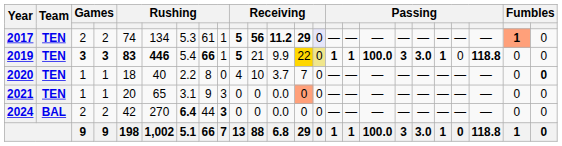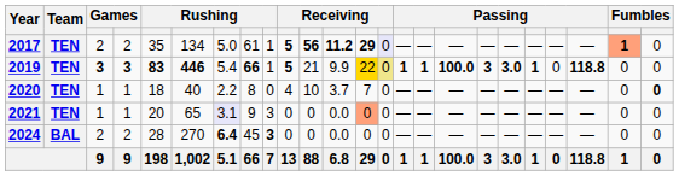 <table class="wikitable" style="text-align:center;">
 <tr>
 <th rowspan="2">Year</th>
 <th rowspan="2">Team</th>
 <th colspan="2">Games</th>
 <th colspan="5">Rushing</th>
 <th colspan="5">Receiving</th>
 <th colspan="8">Passing</th>
 <th colspan="2">Fumbles</th>
 </tr>
 <tr>
 <th></th>
 <th></th>
 <th></th>
 <th></th>
 <th></th>
 <th></th>
 <th></th>
 <th></th>
 <th></th>
 <th></th>
 <th></th>
 <th></th>
 <th></th>
 <th></th>
 <th></th>
 <th></th>
 <th></th>
 <th></th>
 <th></th>
 <th></th>
 <th></th>
 <th></th>
 </tr>
 <tr>
 <th><a href='#'>2017</a></th>
 <th><a href='#'>TEN</a></th>
 <td>2</td>
 <td>2</td>
-<td>74</td>
+<td>35</td>
 <td>134</td>
-<td>5.3</td>
+<td>5.0</td>
 <td>61</td>
 <td>1</td>
 <td><strong>5</strong></td>
 <td><strong>56</strong></td>
 <td><strong>11.2</strong></td>
 <td><strong>29</strong></td>
 <td style="background: lavender;">0</td>
 <td>—</td>
 <td>—</td>
 <td>—</td>
 <td>—</td>
 <td>—</td>
 <td>—</td>
 <td>—</td>
 <td>—</td>
 <td style="background: lightsalmon;"><strong>1</strong></td>
 <td>0</td>
 </tr>
 <tr>
 <th><a href='#'>2019</a></th>
 <th><a href='#'>TEN</a></th>
 <td><strong>3</strong></td>
 <td><strong>3</strong></td>
 <td><strong>83</strong></td>
 <td><strong>446</strong></td>
 <td>5.4</td>
 <td><strong>66</strong></td>
 <td>1</td>
 <td><strong>5</strong></td>
 <td>21</td>
 <td>9.9</td>
 <td style="background: gold;">22</td>
 <td style="background: khaki;">0</td>
 <td><strong>1</strong></td>
 <td><strong>1</strong></td>
 <td><strong>100.0</strong></td>
 <td><strong>3</strong></td>
 <td><strong>3.0</strong></td>
 <td><strong>1</strong></td>
 <td>0</td>
 <td><strong>118.8</strong></td>
 <td>0</td>
 <td>0</td>
 </tr>
 <tr>
 <th><a href='#'>2020</a></th>
 <th><a href='#'>TEN</a></th>
 <td>1</td>
 <td>1</td>
 <td>18</td>
 <td>40</td>
 <td>2.2</td>
 <td>8</td>
 <td>0</td>
 <td>4</td>
 <td>10</td>
 <td>3.7</td>
 <td>7</td>
 <td>0</td>
 <td>—</td>
 <td>—</td>
 <td>—</td>
 <td>—</td>
 <td>—</td>
 <td>—</td>
 <td>—</td>
 <td>—</td>
 <td>0</td>
 <td><strong>0</strong></td>
 </tr>
 <tr>
 <th><a href='#'>2021</a></th>
 <th><a href='#'>TEN</a></th>
 <td>1</td>
 <td>1</td>
 <td>20</td>
 <td>65</td>
-<td>3.1</td>
+<td style="background: lavender;">3.1</td>
 <td>9</td>
 <td>3</td>
 <td>0</td>
 <td>0</td>
 <td>0.0</td>
 <td style="background: lightsalmon;">0</td>
 <td>0</td>
 <td>—</td>
 <td>—</td>
 <td>—</td>
 <td>—</td>
 <td>—</td>
 <td>—</td>
 <td>—</td>
 <td>—</td>
 <td>0</td>
 <td>0</td>
 </tr>
 <tr>
 <th><a href='#'>2024</a></th>
 <th><a href='#'>BAL</a></th>
 <td>2</td>
 <td>2</td>
-<td>42</td>
+<td>28</td>
 <td>270</td>
 <td><strong>6.4</strong></td>
-<td>44</td>
+<td>45</td>
 <td><strong>3</strong></td>
 <td>0</td>
 <td>0</td>
 <td>0.0</td>
 <td>0</td>
 <td>0</td>
 <td>—</td>
 <td>—</td>
 <td>—</td>
 <td>—</td>
 <td>—</td>
 <td>—</td>
 <td>—</td>
 <td>—</td>
 <td>0</td>
 <td>0</td>
 </tr>
 <tr>
 <th colspan="2"></th>
 <th>9</th>
 <th>9</th>
 <th>198</th>
 <th>1,002</th>
 <th>5.1</th>
 <th>66</th>
 <th>7</th>
 <th>13</th>
 <th>88</th>
 <th>6.8</th>
 <th>29</th>
 <th>0</th>
 <th>1</th>
 <th>1</th>
 <th>100.0</th>
 <th>3</th>
 <th>3.0</th>
 <th>1</th>
 <th>0</th>
 <th>118.8</th>
 <th>1</th>
 <th>0</th>
 </tr>
 </table>
